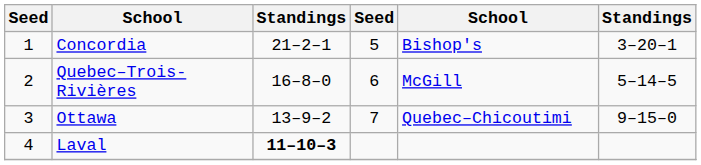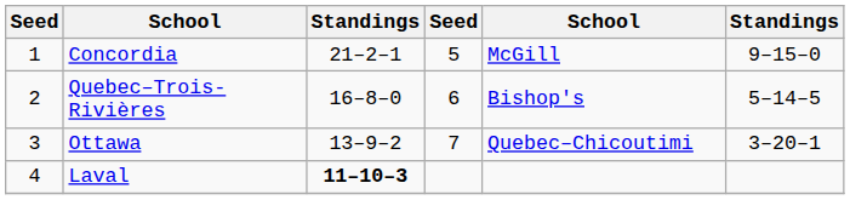 <table class="wikitable">
 <tr>
 <th>Seed</th>
 <th style="width:150px">School</th>
 <th>Standings</th>
 <th>Seed</th>
 <th style="width:150px">School</th>
 <th>Standings</th>
 </tr>
 <tr>
 <td align=center>1</td>
 <td><a href='#'>Concordia</a></td>
 <td align=center>21–2–1</td>
 <td align=center>5</td>
-<td><a href='#'>Bishop's</a></td>
-<td align=center>3–20–1</td>
+<td><a href='#'>McGill</a></td>
+<td align=center>9–15–0</td>
 </tr>
 <tr>
 <td align=center>2</td>
 <td><a href='#'>Quebec–Trois-Rivières</a></td>
 <td align=center>16–8–0</td>
 <td align=center>6</td>
-<td><a href='#'>McGill</a></td>
+<td><a href='#'>Bishop's</a></td>
 <td align=center>5–14–5</td>
 </tr>
 <tr>
 <td align=center>3</td>
 <td><a href='#'>Ottawa</a></td>
 <td align=center>13–9–2</td>
 <td align=center>7</td>
 <td><a href='#'>Quebec–Chicoutimi</a></td>
-<td align=center>9–15–0</td>
+<td align=center>3–20–1</td>
 </tr>
 <tr>
 <td align=center>4</td>
 <td><a href='#'>Laval</a></td>
 <td align=center><strong>11–10–3</strong></td>
 <td></td>
 <td></td>
 <td></td>
 </tr>
 <tr>
 </tr>
 </table>
